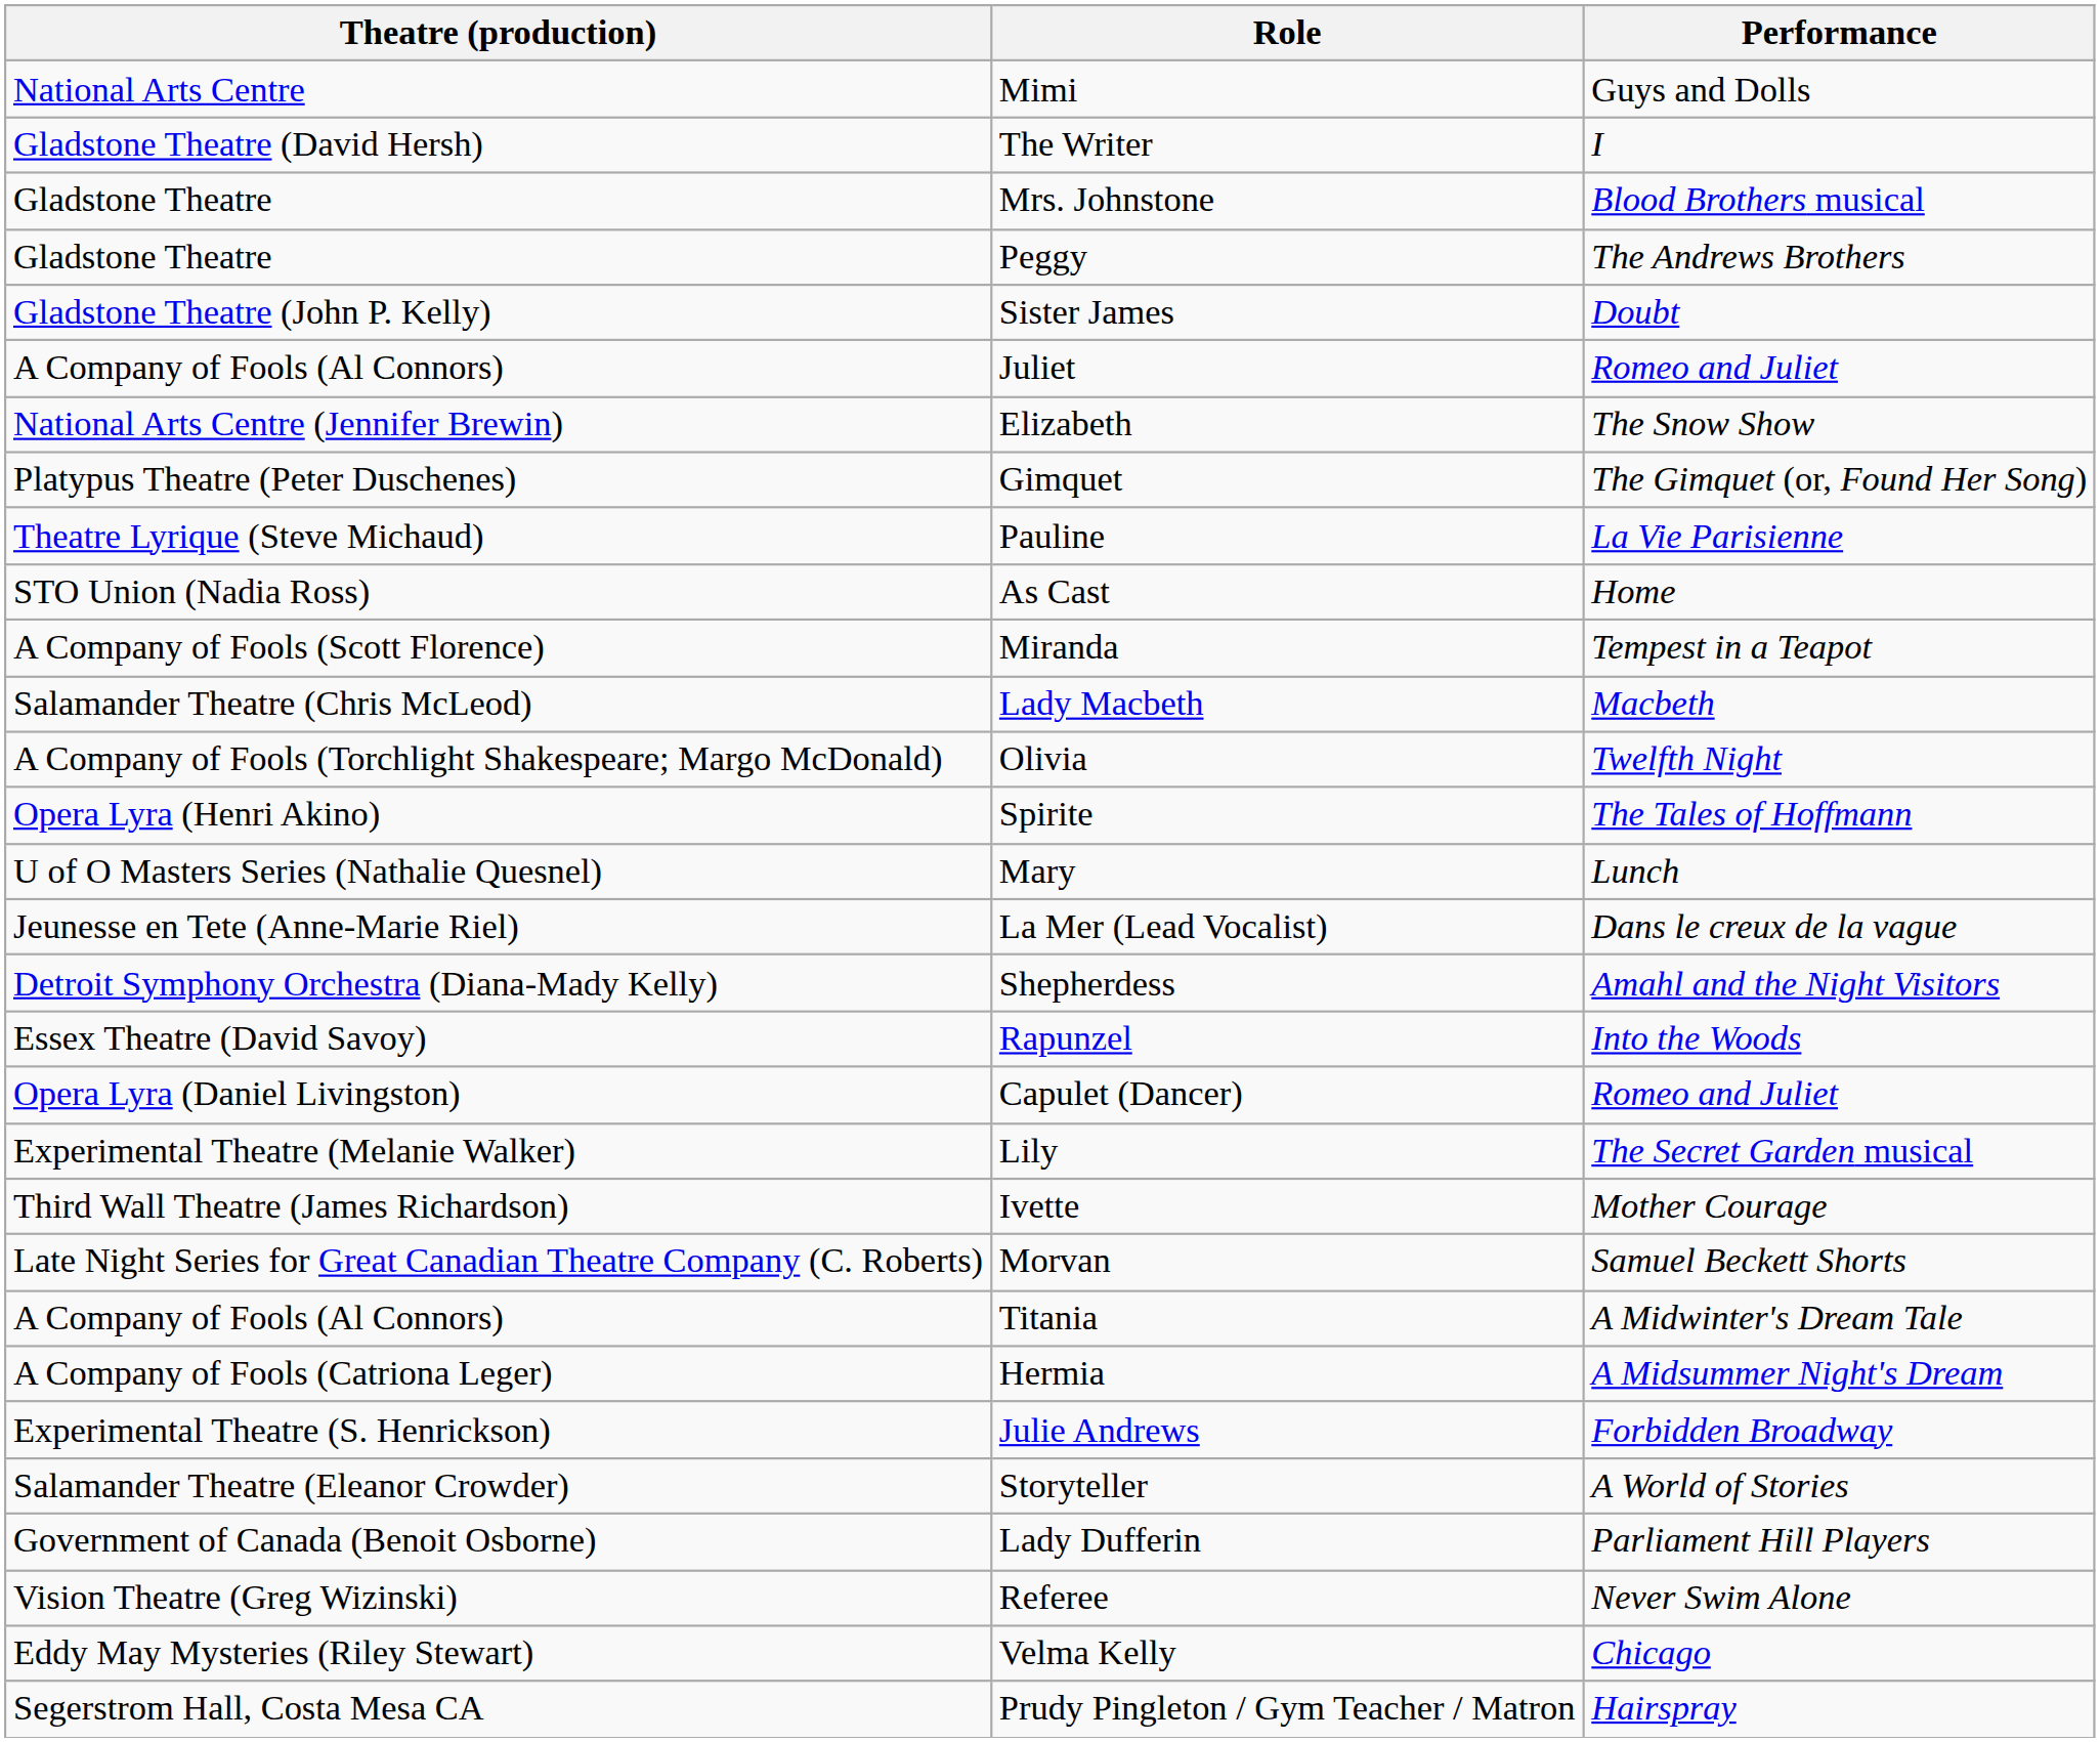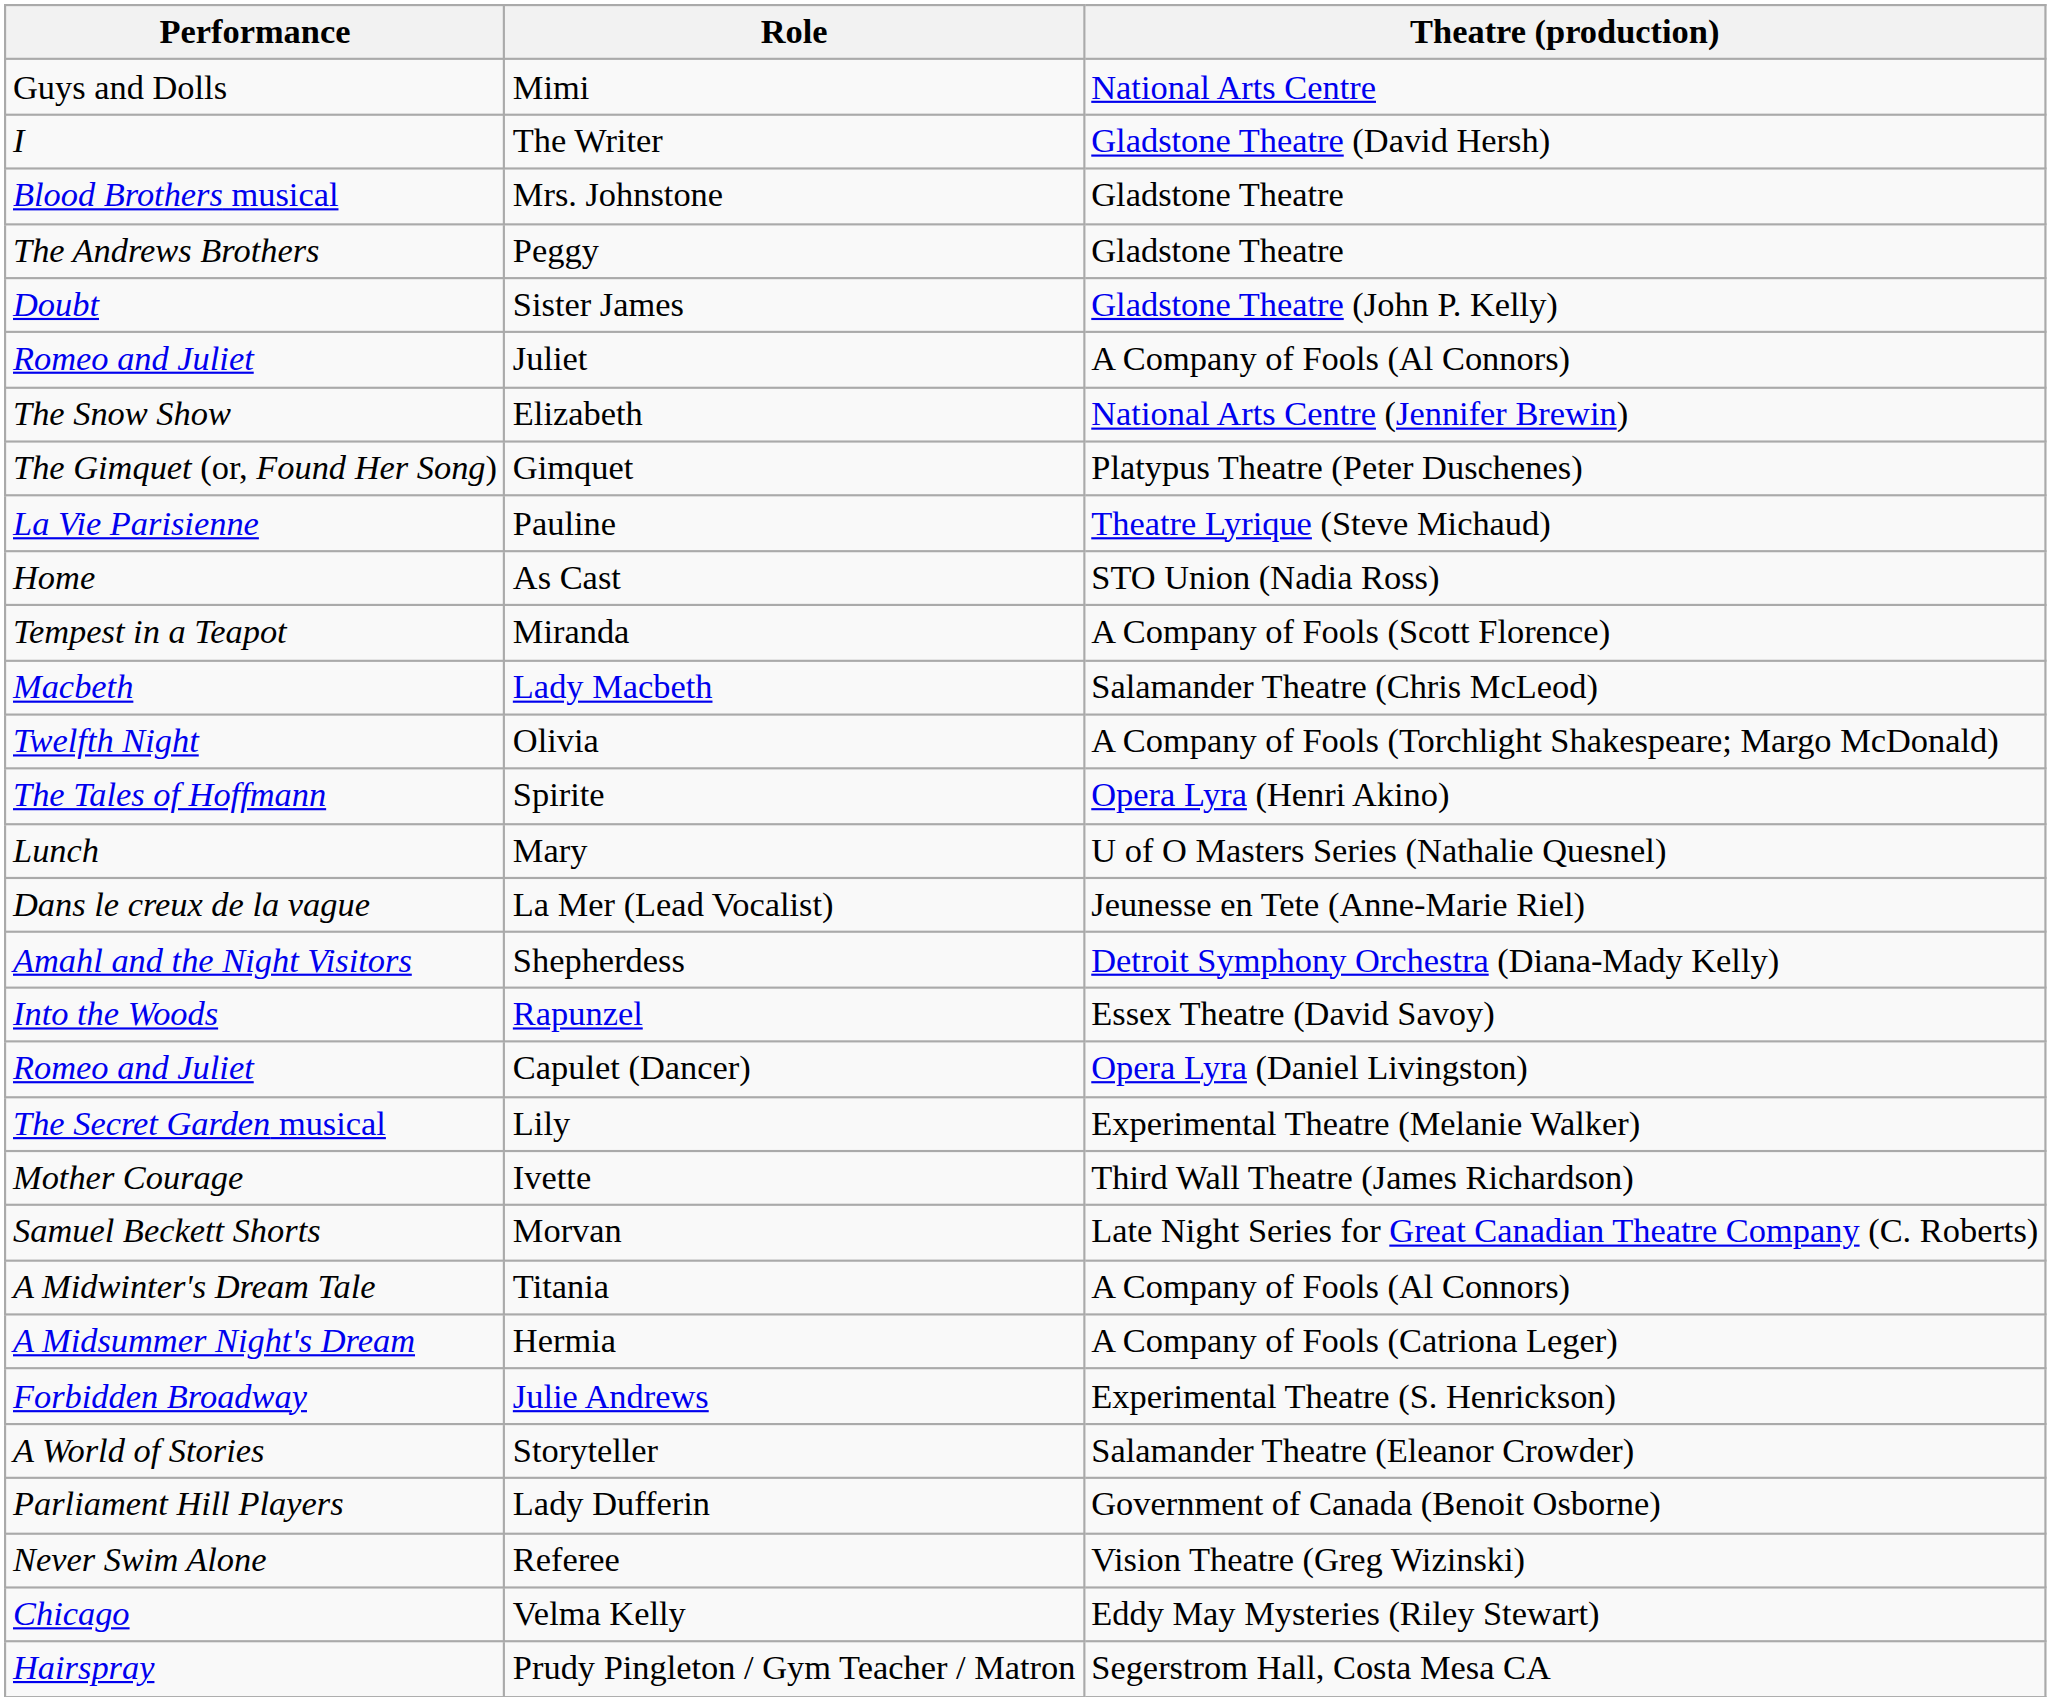 <table class="wikitable">
 <tr>
+<th>Performance</th>
+<th>Role</th>
 <th>Theatre (production)</th>
-<th>Role</th>
-<th>Performance</th>
 </tr>
 <tr>
+<td>Guys and Dolls</td>
+<td>Mimi</td>
 <td><a href='#'>National Arts Centre</a></td>
-<td>Mimi</td>
-<td>Guys and Dolls</td>
 </tr>
 <tr>
+<td><em>I</em></td>
+<td>The Writer</td>
 <td><a href='#'>Gladstone Theatre</a> (David Hersh)</td>
-<td>The Writer</td>
-<td><em>I</em></td>
 </tr>
 <tr>
+<td><a href='#'><em>Blood Brothers</em> musical</a></td>
+<td>Mrs. Johnstone</td>
 <td>Gladstone Theatre</td>
-<td>Mrs. Johnstone</td>
-<td><a href='#'><em>Blood Brothers</em> musical</a></td>
 </tr>
 <tr>
+<td><em>The Andrews Brothers</em></td>
+<td>Peggy</td>
 <td>Gladstone Theatre</td>
-<td>Peggy</td>
-<td><em>The Andrews Brothers</em></td>
 </tr>
 <tr>
+<td><em><a href='#'>Doubt</a></em></td>
+<td>Sister James</td>
 <td><a href='#'>Gladstone Theatre</a> (John P. Kelly)</td>
-<td>Sister James</td>
-<td><em><a href='#'>Doubt</a></em></td>
 </tr>
 <tr>
+<td><em><a href='#'>Romeo and Juliet</a></em></td>
+<td>Juliet</td>
 <td>A Company of Fools (Al Connors)</td>
-<td>Juliet</td>
-<td><em><a href='#'>Romeo and Juliet</a></em></td>
 </tr>
 <tr>
+<td><em>The Snow Show</em></td>
+<td>Elizabeth</td>
 <td><a href='#'>National Arts Centre</a> (<a href='#'>Jennifer Brewin</a>)</td>
-<td>Elizabeth</td>
-<td><em>The Snow Show</em></td>
 </tr>
 <tr>
+<td><em>The Gimquet</em> (or, <em>Found Her Song</em>)</td>
+<td>Gimquet</td>
 <td>Platypus Theatre (Peter Duschenes)</td>
-<td>Gimquet</td>
-<td><em>The Gimquet</em> (or, <em>Found Her Song</em>)</td>
 </tr>
 <tr>
+<td><a href='#'><em>La Vie Parisienne</em></a></td>
+<td>Pauline</td>
 <td><a href='#'>Theatre Lyrique</a> (Steve Michaud)</td>
-<td>Pauline</td>
-<td><a href='#'><em>La Vie Parisienne</em></a></td>
 </tr>
 <tr>
+<td><em>Home</em></td>
+<td>As Cast</td>
 <td>STO Union (Nadia Ross)</td>
-<td>As Cast</td>
-<td><em>Home</em></td>
 </tr>
 <tr>
+<td><em>Tempest in a Teapot</em></td>
+<td>Miranda</td>
 <td>A Company of Fools (Scott Florence)</td>
-<td>Miranda</td>
-<td><em>Tempest in a Teapot</em></td>
 </tr>
 <tr>
+<td><em><a href='#'>Macbeth</a></em></td>
+<td><a href='#'>Lady Macbeth</a></td>
 <td>Salamander Theatre (Chris McLeod)</td>
-<td><a href='#'>Lady Macbeth</a></td>
-<td><em><a href='#'>Macbeth</a></em></td>
 </tr>
 <tr>
+<td><em><a href='#'>Twelfth Night</a></em></td>
+<td>Olivia</td>
 <td>A Company of Fools (Torchlight Shakespeare; Margo McDonald)</td>
-<td>Olivia</td>
-<td><em><a href='#'>Twelfth Night</a></em></td>
 </tr>
 <tr>
+<td><em><a href='#'>The Tales of Hoffmann</a></em></td>
+<td>Spirite</td>
 <td><a href='#'>Opera Lyra</a> (Henri Akino)</td>
-<td>Spirite</td>
-<td><em><a href='#'>The Tales of Hoffmann</a></em></td>
 </tr>
 <tr>
+<td><em>Lunch</em></td>
+<td>Mary</td>
 <td>U of O Masters Series (Nathalie Quesnel)</td>
-<td>Mary</td>
-<td><em>Lunch</em></td>
 </tr>
 <tr>
+<td><em>Dans le creux de la vague</em></td>
+<td>La Mer (Lead Vocalist)</td>
 <td>Jeunesse en Tete (Anne-Marie Riel)</td>
-<td>La Mer (Lead Vocalist)</td>
-<td><em>Dans le creux de la vague</em></td>
 </tr>
 <tr>
+<td><em><a href='#'>Amahl and the Night Visitors</a></em></td>
+<td>Shepherdess</td>
 <td><a href='#'>Detroit Symphony Orchestra</a> (Diana-Mady Kelly)</td>
-<td>Shepherdess</td>
-<td><em><a href='#'>Amahl and the Night Visitors</a></em></td>
 </tr>
 <tr>
+<td><em><a href='#'>Into the Woods</a></em></td>
+<td><a href='#'>Rapunzel</a></td>
 <td>Essex Theatre (David Savoy)</td>
-<td><a href='#'>Rapunzel</a></td>
-<td><em><a href='#'>Into the Woods</a></em></td>
 </tr>
 <tr>
+<td><em><a href='#'>Romeo and Juliet</a></em></td>
+<td>Capulet (Dancer)</td>
 <td><a href='#'>Opera Lyra</a> (Daniel Livingston)</td>
-<td>Capulet (Dancer)</td>
-<td><em><a href='#'>Romeo and Juliet</a></em></td>
 </tr>
 <tr>
+<td><a href='#'><em>The Secret Garden</em> musical</a></td>
+<td>Lily</td>
 <td>Experimental Theatre (Melanie Walker)</td>
-<td>Lily</td>
-<td><a href='#'><em>The Secret Garden</em> musical</a></td>
 </tr>
 <tr>
+<td><em>Mother Courage</em></td>
+<td>Ivette</td>
 <td>Third Wall Theatre (James Richardson)</td>
-<td>Ivette</td>
-<td><em>Mother Courage</em></td>
 </tr>
 <tr>
+<td><em>Samuel Beckett Shorts</em></td>
+<td>Morvan</td>
 <td>Late Night Series for <a href='#'>Great Canadian Theatre Company</a> (C. Roberts)</td>
-<td>Morvan</td>
-<td><em>Samuel Beckett Shorts</em></td>
 </tr>
 <tr>
+<td><em>A Midwinter's Dream Tale</em></td>
+<td>Titania</td>
 <td>A Company of Fools (Al Connors)</td>
-<td>Titania</td>
-<td><em>A Midwinter's Dream Tale</em></td>
 </tr>
 <tr>
+<td><em><a href='#'>A Midsummer Night's Dream</a></em></td>
+<td>Hermia</td>
 <td>A Company of Fools (Catriona Leger)</td>
-<td>Hermia</td>
-<td><em><a href='#'>A Midsummer Night's Dream</a></em></td>
 </tr>
 <tr>
+<td><em><a href='#'>Forbidden Broadway</a></em></td>
+<td><a href='#'>Julie Andrews</a></td>
 <td>Experimental Theatre (S. Henrickson)</td>
-<td><a href='#'>Julie Andrews</a></td>
-<td><em><a href='#'>Forbidden Broadway</a></em></td>
 </tr>
 <tr>
+<td><em>A World of Stories</em></td>
+<td>Storyteller</td>
 <td>Salamander Theatre (Eleanor Crowder)</td>
-<td>Storyteller</td>
-<td><em>A World of Stories</em></td>
 </tr>
 <tr>
+<td><em>Parliament Hill Players</em></td>
+<td>Lady Dufferin</td>
 <td>Government of Canada (Benoit Osborne)</td>
-<td>Lady Dufferin</td>
-<td><em>Parliament Hill Players</em></td>
 </tr>
 <tr>
+<td><em>Never Swim Alone</em></td>
+<td>Referee</td>
 <td>Vision Theatre (Greg Wizinski)</td>
-<td>Referee</td>
-<td><em>Never Swim Alone</em></td>
 </tr>
 <tr>
+<td><a href='#'><em>Chicago</em></a></td>
+<td>Velma Kelly</td>
 <td>Eddy May Mysteries (Riley Stewart)</td>
-<td>Velma Kelly</td>
-<td><a href='#'><em>Chicago</em></a></td>
 </tr>
 <tr>
+<td><a href='#'><em>Hairspray</em></a></td>
+<td>Prudy Pingleton / Gym Teacher / Matron</td>
 <td>Segerstrom Hall, Costa Mesa CA</td>
-<td>Prudy Pingleton / Gym Teacher / Matron</td>
-<td><a href='#'><em>Hairspray</em></a></td>
 </tr>
 </table>
